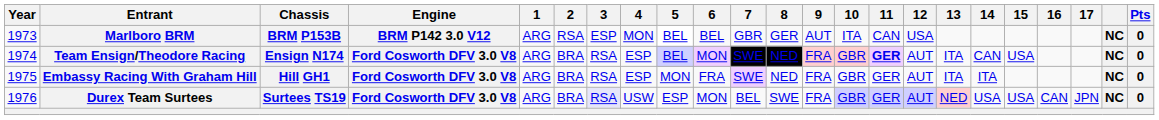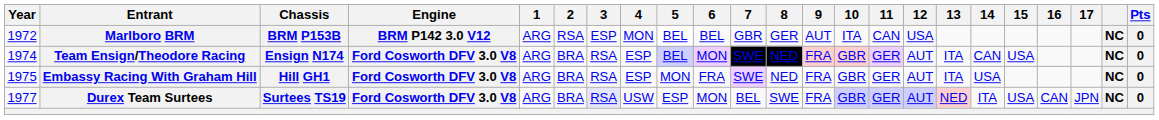 <table class="wikitable" style="text-align:center; font-size:90%">
 <tr>
 <th>Year</th>
 <th>Entrant</th>
 <th>Chassis</th>
 <th>Engine</th>
 <th>1</th>
 <th>2</th>
 <th>3</th>
 <th>4</th>
 <th>5</th>
 <th>6</th>
 <th>7</th>
 <th>8</th>
 <th>9</th>
 <th>10</th>
 <th>11</th>
 <th>12</th>
 <th>13</th>
 <th>14</th>
 <th>15</th>
 <th>16</th>
 <th>17</th>
 <th></th>
 <th><a href='#'>Pts</a></th>
 </tr>
 <tr>
-<td><a href='#'>1973</a></td>
+<td><a href='#'>1972</a></td>
 <th><a href='#'>Marlboro</a> <a href='#'>BRM</a></th>
 <th><a href='#'>BRM</a> <a href='#'>P153B</a></th>
 <th><a href='#'>BRM</a> P142 3.0 <a href='#'>V12</a></th>
 <td><a href='#'>ARG</a></td>
 <td><a href='#'>RSA</a></td>
 <td><a href='#'>ESP</a></td>
 <td><a href='#'>MON</a></td>
 <td style="background:#ffffff;"><a href='#'>BEL</a><br></td>
 <td><a href='#'>BEL</a></td>
 <td><a href='#'>GBR</a></td>
 <td><a href='#'>GER</a></td>
 <td><a href='#'>AUT</a></td>
 <td><a href='#'>ITA</a></td>
 <td><a href='#'>CAN</a></td>
 <td><a href='#'>USA</a></td>
 <td></td>
 <td></td>
 <td></td>
 <td></td>
 <td></td>
 <th>NC</th>
 <th>0</th>
 </tr>
 <tr>
 <td><a href='#'>1974</a></td>
 <th><a href='#'>Team Ensign</a>/<a href='#'>Theodore Racing</a></th>
 <th><a href='#'>Ensign</a> <a href='#'>N174</a></th>
 <th><a href='#'>Ford Cosworth DFV</a> 3.0 <a href='#'>V8</a></th>
 <td><a href='#'>ARG</a></td>
 <td><a href='#'>BRA</a></td>
 <td><a href='#'>RSA</a></td>
 <td><a href='#'>ESP</a></td>
 <td style="background:#CFCFFF;"><a href='#'>BEL</a><br></td>
 <td style="background:#EFCFFF;"><a href='#'>MON</a><br></td>
 <td style="background:#000000; color:#ffffff"><a href='#'><span>SWE</span></a><br></td>
 <td style="background:#000000; color:#ffffff"><a href='#'><span>NED</span></a><br></td>
 <td style="background:#FFCFCF;"><a href='#'>FRA</a><br></td>
 <td style="background:#FFCFCF;"><a href='#'>GBR</a><br></td>
-<td style="background:#EFCFFF;"><strong><a href='#'>GER</a><br></strong></td>
+<td style="background:#EFCFFF;"><a href='#'>GER</a><br></td>
 <td><a href='#'>AUT</a></td>
 <td><a href='#'>ITA</a></td>
 <td><a href='#'>CAN</a></td>
 <td><a href='#'>USA</a></td>
 <td></td>
 <td></td>
 <th>NC</th>
 <th>0</th>
 </tr>
 <tr>
 <td><a href='#'>1975</a></td>
 <th><a href='#'>Embassy Racing With Graham Hill</a></th>
 <th><a href='#'>Hill</a> <a href='#'>GH1</a></th>
 <th><a href='#'>Ford Cosworth DFV</a> 3.0 <a href='#'>V8</a></th>
 <td><a href='#'>ARG</a></td>
 <td><a href='#'>BRA</a></td>
 <td><a href='#'>RSA</a></td>
 <td><a href='#'>ESP</a></td>
 <td><a href='#'>MON</a></td>
 <td><a href='#'>FRA</a></td>
 <td style="background:#EFCFFF;"><a href='#'>SWE</a><br></td>
 <td><a href='#'>NED</a></td>
 <td><a href='#'>FRA</a></td>
 <td><a href='#'>GBR</a></td>
 <td><a href='#'>GER</a></td>
 <td><a href='#'>AUT</a></td>
 <td><a href='#'>ITA</a></td>
-<td><a href='#'>ITA</a></td>
+<td><a href='#'>USA</a></td>
 <td></td>
 <td></td>
 <td></td>
 <th>NC</th>
 <th>0</th>
 </tr>
 <tr>
-<td><a href='#'>1976</a></td>
+<td><a href='#'>1977</a></td>
 <th><a href='#'>Durex</a> Team Surtees</th>
 <th><a href='#'>Surtees</a> <a href='#'>TS19</a></th>
 <th><a href='#'>Ford Cosworth DFV</a> 3.0 <a href='#'>V8</a></th>
 <td><a href='#'>ARG</a></td>
 <td><a href='#'>BRA</a></td>
 <td style="background: lavender;"><a href='#'>RSA</a></td>
 <td><a href='#'>USW</a></td>
 <td><a href='#'>ESP</a></td>
 <td><a href='#'>MON</a></td>
 <td><a href='#'>BEL</a></td>
 <td><a href='#'>SWE</a></td>
 <td><a href='#'>FRA</a></td>
 <td style="background:#CFCFFF;"><a href='#'>GBR</a><br></td>
 <td style="background:#CFCFFF;"><a href='#'>GER</a><br></td>
 <td style="background:#CFCFFF;"><a href='#'>AUT</a><br></td>
 <td style="background:#FFCFCF;"><a href='#'>NED</a><br></td>
-<td><a href='#'>USA</a></td>
+<td><a href='#'>ITA</a></td>
 <td><a href='#'>USA</a></td>
 <td><a href='#'>CAN</a></td>
 <td><a href='#'>JPN</a></td>
 <th>NC</th>
 <th>0</th>
 </tr>
 <tr>
 <th colspan=23></th>
 </tr>
 </table>
